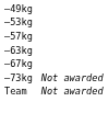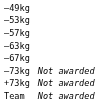 <table>
 <tr>
 <td rowspan=2>–49kg</td>
 <td rowspan=2></td>
 <td rowspan=2></td>
 <td></td>
 </tr>
 <tr>
 <td></td>
 </tr>
 <tr>
 <td>–53kg</td>
 <td></td>
 <td></td>
 <td></td>
 </tr>
 <tr>
 <td rowspan=2>–57kg</td>
 <td rowspan=2></td>
 <td rowspan=2></td>
 <td></td>
 </tr>
 <tr>
 <td></td>
 </tr>
 <tr>
 <td rowspan=2>–63kg</td>
 <td rowspan=2></td>
 <td rowspan=2></td>
 <td></td>
 </tr>
 <tr>
 <td></td>
 </tr>
 <tr>
 <td rowspan=2>–67kg</td>
 <td rowspan=2></td>
 <td rowspan=2></td>
 <td></td>
 </tr>
 <tr>
 <td></td>
 </tr>
 <tr>
 <td>–73kg</td>
 <td></td>
 <td></td>
 <td><em>Not awarded</em></td>
 </tr>
 <tr>
+<td>+73kg</td>
+<td></td>
+<td></td>
+<td><em>Not awarded</em></td>
+</tr>
+<tr>
 <td>Team</td>
 <td></td>
 <td></td>
 <td><em>Not awarded</em></td>
 </tr>
 <tr>
 </tr>
 </table>
